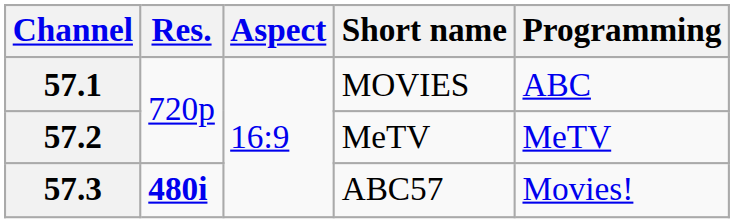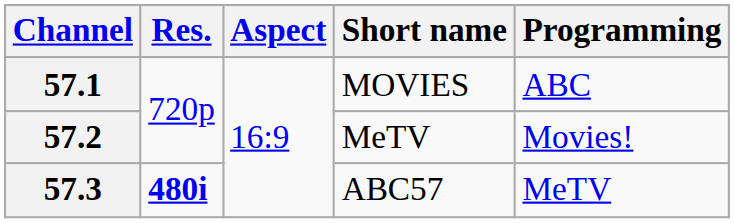 <table class="wikitable">
 <tr>
 <th scope = "col"><a href='#'>Channel</a></th>
 <th scope = "col"><a href='#'>Res.</a></th>
 <th scope = "col"><a href='#'>Aspect</a></th>
 <th scope = "col">Short name</th>
 <th scope = "col">Programming</th>
 </tr>
 <tr>
 <th scope = "row">57.1</th>
 <td rowspan="2"><a href='#'>720p</a></td>
 <td rowspan="3"><a href='#'>16:9</a></td>
 <td>MOVIES</td>
 <td><a href='#'>ABC</a></td>
 </tr>
 <tr>
 <th scope = "row">57.2</th>
 <td>MeTV</td>
-<td><a href='#'>MeTV</a></td>
+<td><a href='#'>Movies!</a></td>
 </tr>
 <tr>
 <th scope = "row">57.3</th>
 <td><strong><a href='#'>480i</a></strong></td>
 <td>ABC57</td>
-<td><a href='#'>Movies!</a></td>
+<td><a href='#'>MeTV</a></td>
 </tr>
 </table>
